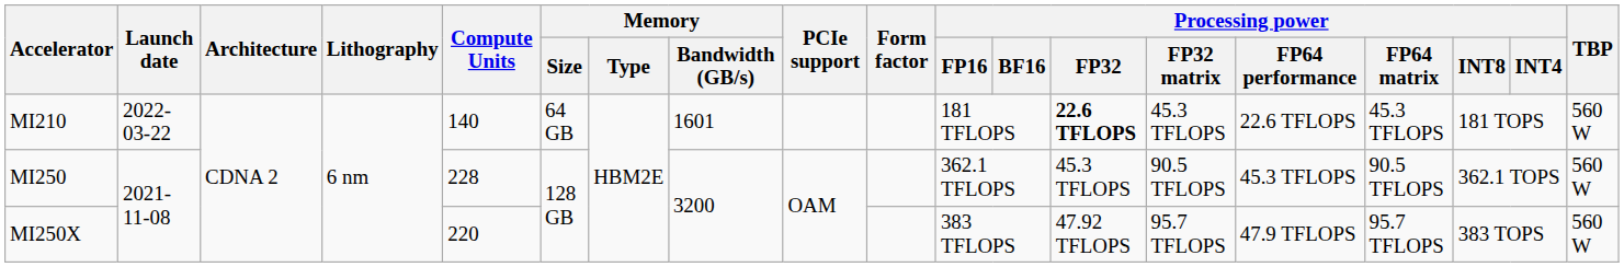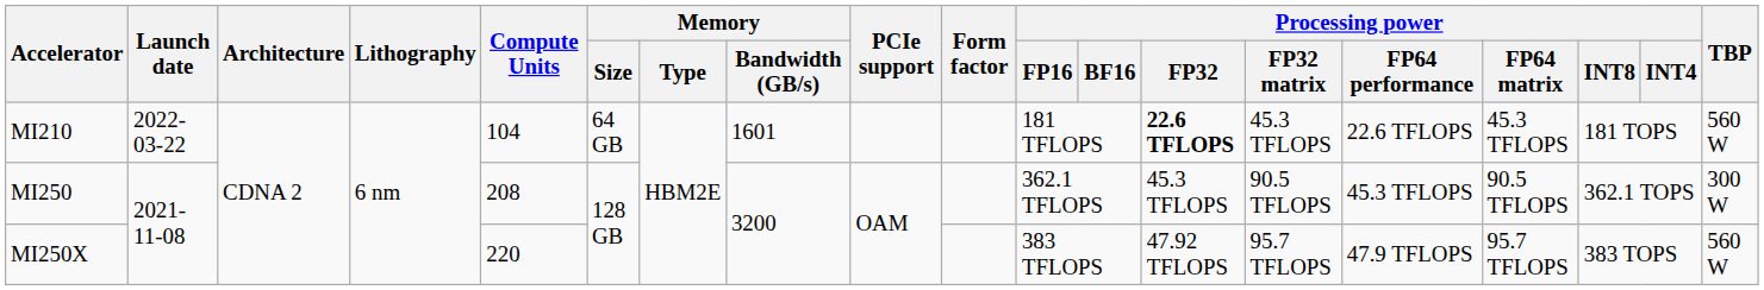 <table class="wikitable">
 <tr>
 <th rowspan="2">Accelerator</th>
 <th rowspan="2">Launch date</th>
 <th rowspan="2">Architecture</th>
 <th rowspan="2">Lithography</th>
 <th rowspan="2"><a href='#'>Compute Units</a></th>
 <th colspan="3">Memory</th>
 <th rowspan="2">PCIe support</th>
 <th rowspan="2">Form factor</th>
 <th colspan="8"><a href='#'>Processing power</a></th>
 <th rowspan="2">TBP</th>
 </tr>
 <tr>
 <th>Size</th>
 <th>Type</th>
 <th>Bandwidth (GB/s)</th>
 <th>FP16</th>
 <th>BF16</th>
 <th>FP32</th>
 <th>FP32 matrix</th>
 <th>FP64 performance</th>
 <th>FP64 matrix</th>
 <th>INT8</th>
 <th>INT4</th>
 </tr>
 <tr>
 <td>MI210</td>
 <td>2022-03-22</td>
 <td rowspan="3">CDNA 2</td>
 <td rowspan="3">6 nm</td>
-<td>140</td>
+<td>104</td>
 <td>64 GB</td>
 <td rowspan="3">HBM2E</td>
 <td>1601</td>
 <td></td>
 <td></td>
 <td colspan="2">181 TFLOPS</td>
 <td><strong>22.6 TFLOPS</strong></td>
 <td>45.3 TFLOPS</td>
 <td>22.6 TFLOPS</td>
 <td>45.3 TFLOPS</td>
 <td colspan="2">181 TOPS</td>
 <td>560 W</td>
 </tr>
 <tr>
 <td>MI250</td>
 <td rowspan="2">2021-11-08</td>
-<td>228</td>
+<td>208</td>
 <td rowspan="2">128 GB</td>
 <td rowspan="2">3200</td>
 <td rowspan="2">OAM</td>
 <td></td>
 <td colspan="2">362.1 TFLOPS</td>
 <td>45.3 TFLOPS</td>
 <td>90.5 TFLOPS</td>
 <td>45.3 TFLOPS</td>
 <td>90.5 TFLOPS</td>
 <td colspan="2">362.1 TOPS</td>
-<td>560 W</td>
+<td>300 W</td>
 </tr>
 <tr>
 <td>MI250X</td>
 <td>220</td>
 <td></td>
 <td colspan="2">383 TFLOPS</td>
 <td>47.92 TFLOPS</td>
 <td>95.7 TFLOPS</td>
 <td>47.9 TFLOPS</td>
 <td>95.7 TFLOPS</td>
 <td colspan="2">383 TOPS</td>
 <td>560 W</td>
 </tr>
 </table>
